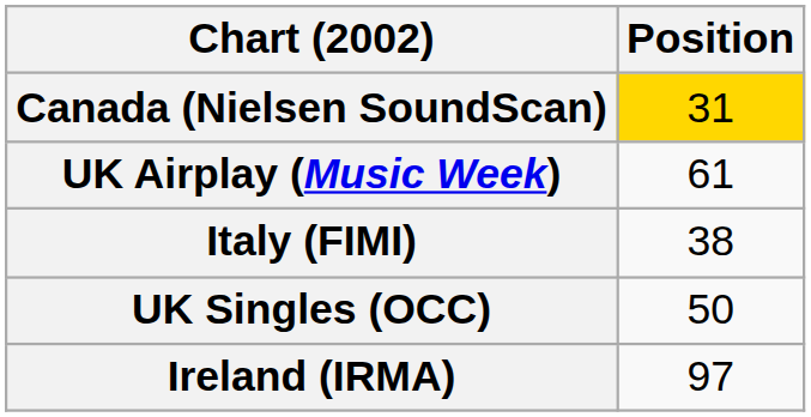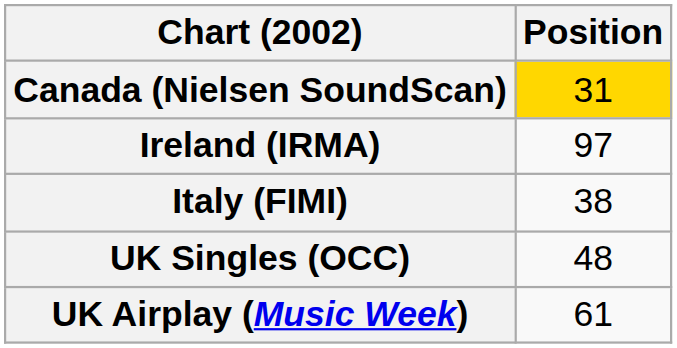 <table class="wikitable sortable plainrowheaders" style="text-align:center">
 <tr>
 <th scope="col">Chart (2002)</th>
 <th scope="col">Position</th>
 </tr>
 <tr>
 <th scope="row">Canada (Nielsen SoundScan)</th>
 <td style="background: gold;">31</td>
 </tr>
 <tr>
-<th scope="row">UK Airplay (<em><a href='#'>Music Week</a></em>)</th>
-<td>61</td>
+<th scope="row">Ireland (IRMA)</th>
+<td>97</td>
 </tr>
 <tr>
 <th scope="row">Italy (FIMI)</th>
 <td>38</td>
 </tr>
 <tr>
 <th scope="row">UK Singles (OCC)</th>
-<td>50</td>
+<td>48</td>
 </tr>
 <tr>
-<th scope="row">Ireland (IRMA)</th>
-<td>97</td>
+<th scope="row">UK Airplay (<em><a href='#'>Music Week</a></em>)</th>
+<td>61</td>
 </tr>
 </table>
